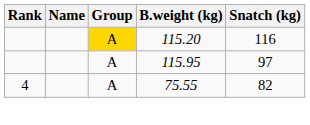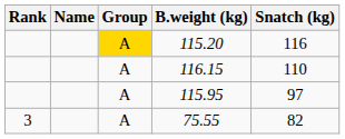 <table class="wikitable sortable" style="text-align:center;">
 <tr>
 <th>Rank</th>
 <th>Name</th>
 <th>Group</th>
 <th>B.weight (kg)</th>
 <th>Snatch (kg)</th>
 </tr>
 <tr>
 <td></td>
 <td align=left></td>
 <td style="background: gold;">A</td>
 <td><em>115.20</em></td>
 <td>116</td>
 </tr>
 <tr>
 <td></td>
 <td align=left></td>
 <td>A</td>
+<td><em>116.15</em></td>
+<td>110</td>
+</tr>
+<tr>
+<td></td>
+<td align=left></td>
+<td>A</td>
 <td><em>115.95</em></td>
 <td>97</td>
 </tr>
 <tr>
-<td>4</td>
+<td>3</td>
 <td align=left></td>
 <td>A</td>
 <td><em>75.55</em></td>
 <td>82</td>
 </tr>
 </table>
